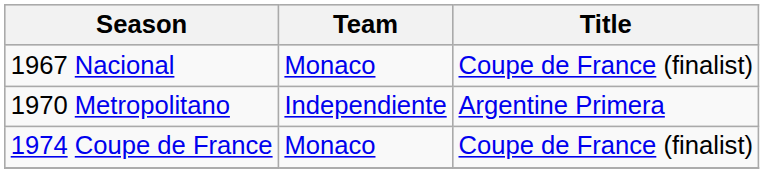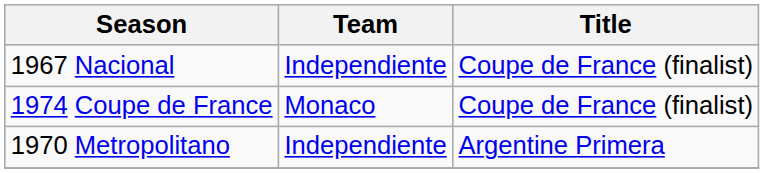 <table class="wikitable">
 <tr>
 <th>Season</th>
 <th>Team</th>
 <th>Title</th>
 </tr>
 <tr>
 <td>1967 <a href='#'>Nacional</a></td>
+<td><a href='#'>Independiente</a></td>
+<td><a href='#'>Coupe de France</a> (finalist)</td>
+</tr>
+<tr>
+<td><a href='#'>1974</a> <a href='#'>Coupe de France</a></td>
 <td><a href='#'>Monaco</a></td>
 <td><a href='#'>Coupe de France</a> (finalist)</td>
 </tr>
 <tr>
 <td>1970 <a href='#'>Metropolitano</a></td>
 <td><a href='#'>Independiente</a></td>
 <td><a href='#'>Argentine Primera</a></td>
 </tr>
 <tr>
-<td><a href='#'>1974</a> <a href='#'>Coupe de France</a></td>
-<td><a href='#'>Monaco</a></td>
-<td><a href='#'>Coupe de France</a> (finalist)</td>
-</tr>
-<tr>
 </tr>
 </table>
